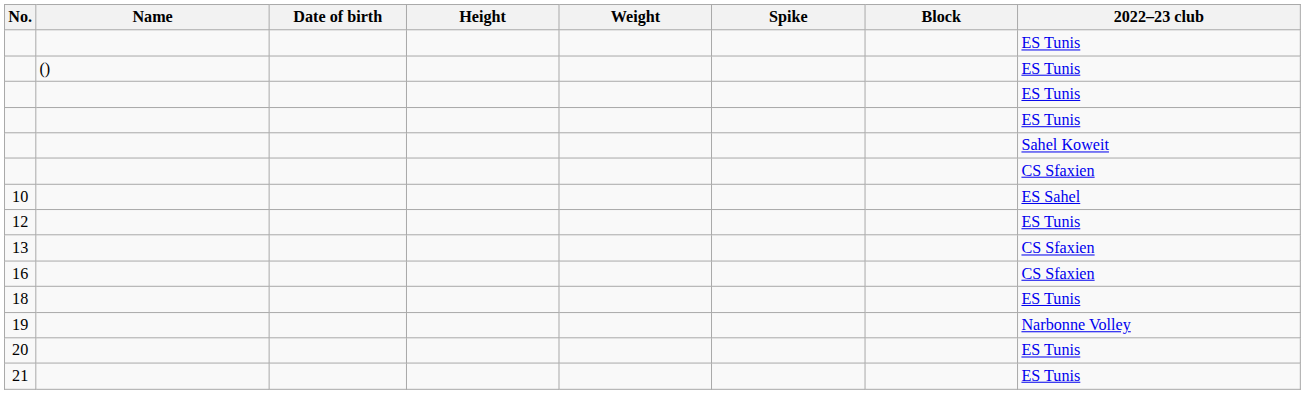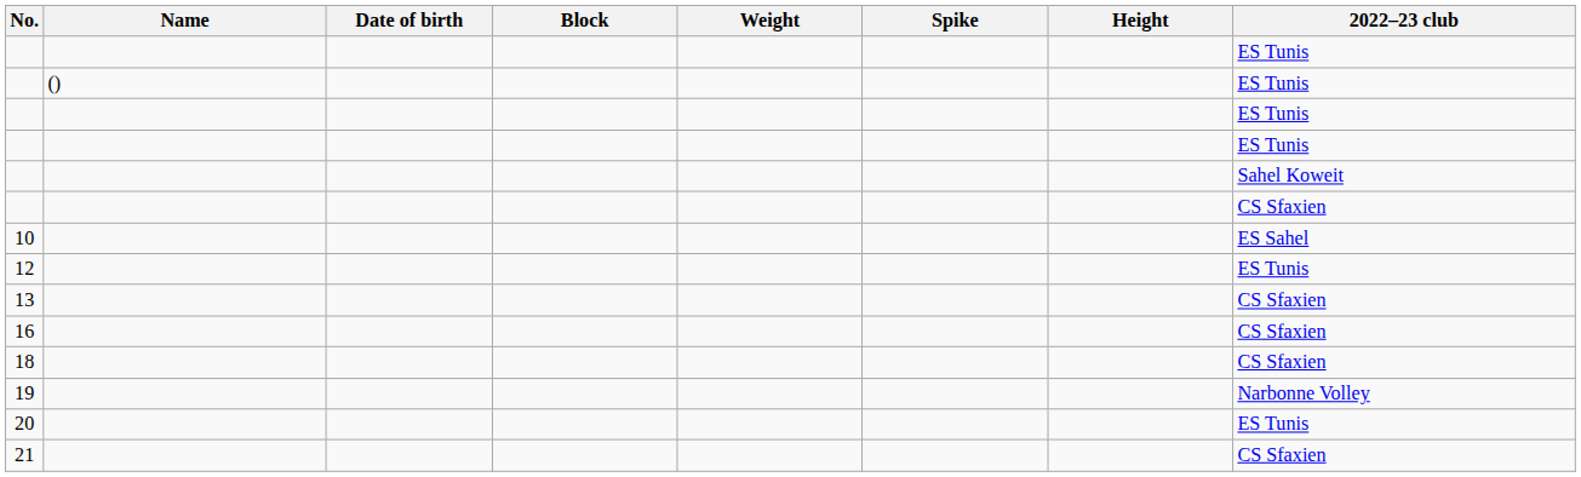 <table class="wikitable sortable" style="font-size:100%; text-align:center;">
 <tr>
 <th>No.</th>
 <th style="width:14em">Name</th>
 <th style="width:8em">Date of birth</th>
-<th style="width:9em">Height</th>
+<th style="width:9em">Block</th>
 <th style="width:9em">Weight</th>
 <th style="width:9em">Spike</th>
-<th style="width:9em">Block</th>
+<th style="width:9em">Height</th>
 <th style="width:17em">2022–23 club</th>
 </tr>
 <tr>
 <td></td>
 <td align=left></td>
 <td align=right></td>
 <td></td>
 <td></td>
 <td></td>
 <td></td>
 <td align=left> <a href='#'>ES Tunis</a></td>
 </tr>
 <tr>
 <td></td>
 <td align=left> ()</td>
 <td align=right></td>
 <td></td>
 <td></td>
 <td></td>
 <td></td>
 <td align=left> <a href='#'>ES Tunis</a></td>
 </tr>
 <tr>
 <td></td>
 <td align=left></td>
 <td align=right></td>
 <td></td>
 <td></td>
 <td></td>
 <td></td>
 <td align=left> <a href='#'>ES Tunis</a></td>
 </tr>
 <tr>
 <td></td>
 <td align=left></td>
 <td align=right></td>
 <td></td>
 <td></td>
 <td></td>
 <td></td>
 <td align=left> <a href='#'>ES Tunis</a></td>
 </tr>
 <tr>
 <td></td>
 <td align=left></td>
 <td align=right></td>
 <td></td>
 <td></td>
 <td></td>
 <td></td>
 <td align=left> <a href='#'>Sahel Koweit</a></td>
 </tr>
 <tr>
 <td></td>
 <td align=left></td>
 <td align=right></td>
 <td></td>
 <td></td>
 <td></td>
 <td></td>
 <td align=left> <a href='#'>CS Sfaxien</a></td>
 </tr>
 <tr>
 <td>10</td>
 <td align=left></td>
 <td align=right></td>
 <td></td>
 <td></td>
 <td></td>
 <td></td>
 <td align=left> <a href='#'>ES Sahel</a></td>
 </tr>
 <tr>
 <td>12</td>
 <td align=left></td>
 <td align=right></td>
 <td></td>
 <td></td>
 <td></td>
 <td></td>
 <td align=left> <a href='#'>ES Tunis</a></td>
 </tr>
 <tr>
 <td>13</td>
 <td align=left></td>
 <td align=right></td>
 <td></td>
 <td></td>
 <td></td>
 <td></td>
 <td align=left> <a href='#'>CS Sfaxien</a></td>
 </tr>
 <tr>
 <td>16</td>
 <td align=left></td>
 <td align=right></td>
 <td></td>
 <td></td>
 <td></td>
 <td></td>
 <td align=left> <a href='#'>CS Sfaxien</a></td>
 </tr>
 <tr>
 <td>18</td>
 <td align=left></td>
 <td align=right></td>
 <td></td>
 <td></td>
 <td></td>
 <td></td>
-<td align=left> <a href='#'>ES Tunis</a></td>
+<td align=left> <a href='#'>CS Sfaxien</a></td>
 </tr>
 <tr>
 <td>19</td>
 <td align=left></td>
 <td align=right></td>
 <td></td>
 <td></td>
 <td></td>
 <td></td>
 <td align=left> <a href='#'>Narbonne Volley</a></td>
 </tr>
 <tr>
 <td>20</td>
 <td align=left></td>
 <td align=right></td>
 <td></td>
 <td></td>
 <td></td>
 <td></td>
 <td align=left> <a href='#'>ES Tunis</a></td>
 </tr>
 <tr>
 <td>21</td>
 <td align=left></td>
 <td align=right></td>
 <td></td>
 <td></td>
 <td></td>
 <td></td>
-<td align=left> <a href='#'>ES Tunis</a></td>
+<td align=left> <a href='#'>CS Sfaxien</a></td>
 </tr>
 </table>
